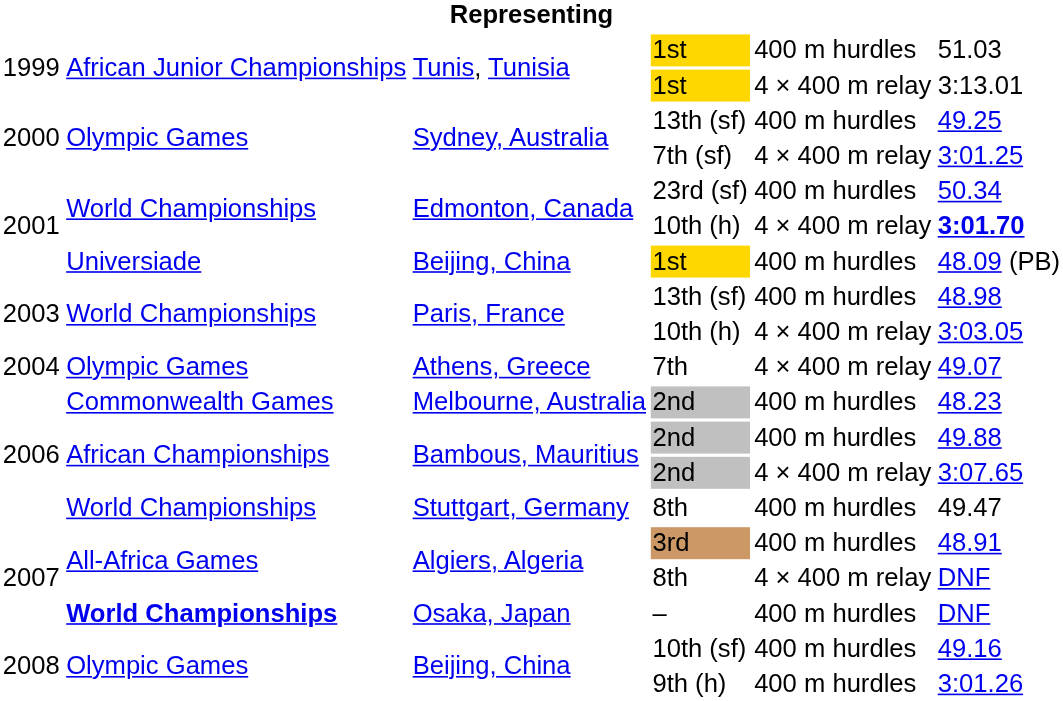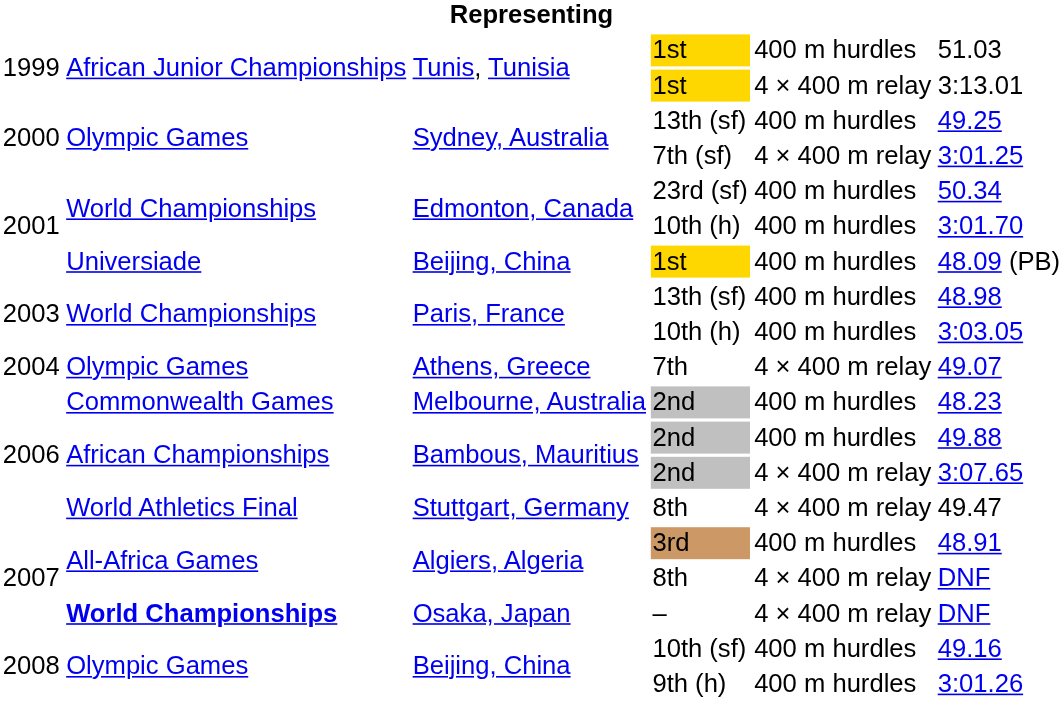 <table>
 <tr>
 <th colspan="6">Representing </th>
 </tr>
 <tr>
 <td rowspan=2>1999</td>
 <td rowspan=2><a href='#'>African Junior Championships</a></td>
 <td rowspan=2><a href='#'>Tunis</a>, <a href='#'>Tunisia</a></td>
 <td bgcolor="gold">1st</td>
 <td>400 m hurdles</td>
 <td>51.03</td>
 </tr>
 <tr>
 <td bgcolor="gold">1st</td>
 <td>4 × 400 m relay</td>
 <td>3:13.01</td>
 </tr>
 <tr>
 <td rowspan=2>2000</td>
 <td rowspan=2><a href='#'>Olympic Games</a></td>
 <td rowspan=2><a href='#'>Sydney, Australia</a></td>
 <td>13th (sf)</td>
 <td>400 m hurdles</td>
 <td><a href='#'>49.25</a></td>
 </tr>
 <tr>
 <td>7th (sf)</td>
 <td>4 × 400 m relay</td>
 <td><a href='#'>3:01.25</a></td>
 </tr>
 <tr>
 <td rowspan=3>2001</td>
 <td rowspan=2><a href='#'>World Championships</a></td>
 <td rowspan=2><a href='#'>Edmonton, Canada</a></td>
 <td>23rd (sf)</td>
 <td>400 m hurdles</td>
 <td><a href='#'>50.34</a></td>
 </tr>
 <tr>
 <td>10th (h)</td>
-<td>4 × 400 m relay</td>
-<td><strong><a href='#'>3:01.70</a></strong></td>
+<td>400 m hurdles</td>
+<td><a href='#'>3:01.70</a></td>
 </tr>
 <tr>
 <td><a href='#'>Universiade</a></td>
 <td><a href='#'>Beijing, China</a></td>
 <td bgcolor="gold">1st</td>
 <td>400 m hurdles</td>
 <td><a href='#'>48.09</a> (PB)</td>
 </tr>
 <tr>
 <td rowspan=2>2003</td>
 <td rowspan=2><a href='#'>World Championships</a></td>
 <td rowspan=2><a href='#'>Paris, France</a></td>
 <td>13th (sf)</td>
 <td>400 m hurdles</td>
 <td><a href='#'>48.98</a></td>
 </tr>
 <tr>
 <td>10th (h)</td>
-<td>4 × 400 m relay</td>
+<td>400 m hurdles</td>
 <td><a href='#'>3:03.05</a></td>
 </tr>
 <tr>
 <td>2004</td>
 <td><a href='#'>Olympic Games</a></td>
 <td><a href='#'>Athens, Greece</a></td>
 <td>7th</td>
 <td>4 × 400 m relay</td>
 <td><a href='#'>49.07</a></td>
 </tr>
 <tr>
 <td rowspan=4>2006</td>
 <td><a href='#'>Commonwealth Games</a></td>
 <td><a href='#'>Melbourne, Australia</a></td>
 <td bgcolor="silver">2nd</td>
 <td>400 m hurdles</td>
 <td><a href='#'>48.23</a></td>
 </tr>
 <tr>
 <td rowspan=2><a href='#'>African Championships</a></td>
 <td rowspan=2><a href='#'>Bambous, Mauritius</a></td>
 <td bgcolor="silver">2nd</td>
 <td>400 m hurdles</td>
 <td><a href='#'>49.88</a></td>
 </tr>
 <tr>
 <td bgcolor="silver">2nd</td>
 <td>4 × 400 m relay</td>
 <td><a href='#'>3:07.65</a></td>
 </tr>
 <tr>
-<td><a href='#'>World Championships</a></td>
+<td><a href='#'>World Athletics Final</a></td>
 <td><a href='#'>Stuttgart, Germany</a></td>
 <td>8th</td>
-<td>400 m hurdles</td>
+<td>4 × 400 m relay</td>
 <td>49.47</td>
 </tr>
 <tr>
 <td rowspan=3>2007</td>
 <td rowspan=2><a href='#'>All-Africa Games</a></td>
 <td rowspan=2><a href='#'>Algiers, Algeria</a></td>
 <td bgcolor="cc9966">3rd</td>
 <td>400 m hurdles</td>
 <td><a href='#'>48.91</a></td>
 </tr>
 <tr>
 <td>8th</td>
 <td>4 × 400 m relay</td>
 <td><a href='#'>DNF</a></td>
 </tr>
 <tr>
 <td><strong><a href='#'>World Championships</a></strong></td>
 <td><a href='#'>Osaka, Japan</a></td>
 <td>–</td>
-<td>400 m hurdles</td>
+<td>4 × 400 m relay</td>
 <td><a href='#'>DNF</a></td>
 </tr>
 <tr>
 <td rowspan=2>2008</td>
 <td rowspan=2><a href='#'>Olympic Games</a></td>
 <td rowspan=2><a href='#'>Beijing, China</a></td>
 <td>10th (sf)</td>
 <td>400 m hurdles</td>
 <td><a href='#'>49.16</a></td>
 </tr>
 <tr>
 <td>9th (h)</td>
 <td>400 m hurdles</td>
 <td><a href='#'>3:01.26</a></td>
 </tr>
 </table>
